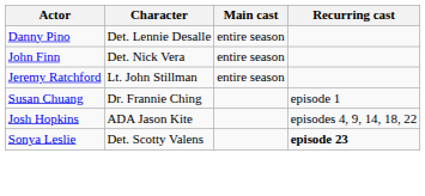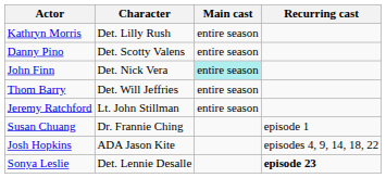 <table class="wikitable sortable" border="1">
 <tr>
 <th>Actor</th>
 <th>Character</th>
 <th>Main cast</th>
 <th>Recurring cast</th>
 </tr>
 <tr>
+<td><a href='#'>Kathryn Morris</a></td>
+<td>Det. Lilly Rush</td>
+<td>entire season</td>
+<td></td>
+</tr>
+<tr>
 <td><a href='#'>Danny Pino</a></td>
-<td>Det. Lennie Desalle</td>
+<td>Det. Scotty Valens</td>
 <td>entire season</td>
 <td></td>
 </tr>
 <tr>
 <td><a href='#'>John Finn</a></td>
 <td>Det. Nick Vera</td>
+<td style="background: paleturquoise;">entire season</td>
+<td></td>
+</tr>
+<tr>
+<td><a href='#'>Thom Barry</a></td>
+<td>Det. Will Jeffries</td>
 <td>entire season</td>
 <td></td>
 </tr>
 <tr>
 <td><a href='#'>Jeremy Ratchford</a></td>
 <td>Lt. John Stillman</td>
 <td>entire season</td>
 <td></td>
 </tr>
 <tr>
 <td><a href='#'>Susan Chuang</a></td>
 <td>Dr. Frannie Ching</td>
 <td></td>
 <td>episode 1</td>
 </tr>
 <tr>
 <td><a href='#'>Josh Hopkins</a></td>
 <td>ADA Jason Kite</td>
 <td></td>
 <td>episodes 4, 9, 14, 18, 22</td>
 </tr>
 <tr>
 <td><a href='#'>Sonya Leslie</a></td>
-<td>Det. Scotty Valens</td>
+<td>Det. Lennie Desalle</td>
 <td></td>
 <td><strong>episode 23</strong></td>
 </tr>
 </table>
